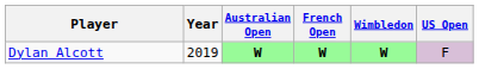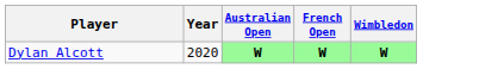 <table class="wikitable sortable" style="text-align:center;">
 <tr>
 <th style="width:170px;"><strong>Player</strong></th>
 <th><strong>Year</strong></th>
 <th class="unsortable" width="50"><small><strong><a href='#'>Australian Open</a></strong></small></th>
 <th class="unsortable" width="50"><small><strong><a href='#'>French Open</a></strong></small></th>
 <th class="unsortable" width="50"><small><strong><a href='#'>Wimbledon</a></strong></small></th>
-<th class="unsortable" width="50"><small><strong><a href='#'>US Open</a></strong></small></th>
 </tr>
 <tr>
 <td align="left"> <a href='#'>Dylan Alcott</a></td>
-<td>2019</td>
+<td>2020</td>
 <td style="background:PaleGreen;"><strong>W</strong></td>
 <td style="background:PaleGreen;"><strong>W</strong></td>
 <td style="background:PaleGreen;"><strong>W</strong></td>
-<td style="background:thistle;">F</td>
 </tr>
 </table>
